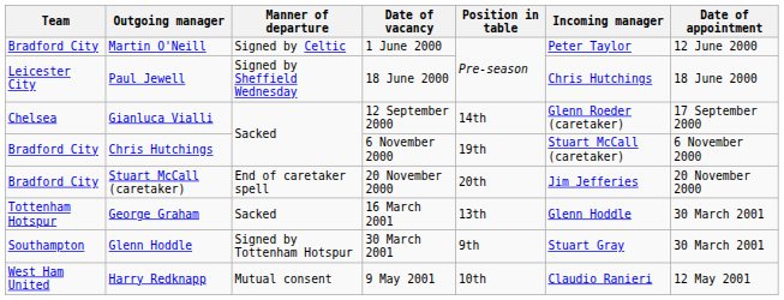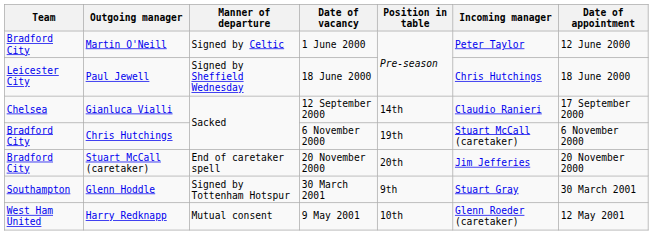 <table class="wikitable">
 <tr>
 <th>Team</th>
 <th>Outgoing manager</th>
 <th>Manner of departure</th>
 <th>Date of vacancy</th>
 <th>Position in table</th>
 <th>Incoming manager</th>
 <th>Date of appointment</th>
 </tr>
 <tr>
 <td><a href='#'>Bradford City</a></td>
 <td> <a href='#'>Martin O'Neill</a></td>
 <td>Signed by <a href='#'>Celtic</a></td>
 <td>1 June 2000</td>
 <td rowspan="2"><em>Pre-season</em></td>
 <td> <a href='#'>Peter Taylor</a></td>
 <td>12 June 2000</td>
 </tr>
 <tr>
 <td><a href='#'>Leicester City</a></td>
 <td> <a href='#'>Paul Jewell</a></td>
 <td>Signed by <a href='#'>Sheffield Wednesday</a></td>
 <td>18 June 2000</td>
 <td> <a href='#'>Chris Hutchings</a></td>
 <td>18 June 2000</td>
 </tr>
 <tr>
 <td><a href='#'>Chelsea</a></td>
 <td> <a href='#'>Gianluca Vialli</a></td>
 <td rowspan="2">Sacked</td>
 <td>12 September 2000</td>
 <td>14th</td>
-<td> <a href='#'>Glenn Roeder</a> (caretaker)</td>
+<td> <a href='#'>Claudio Ranieri</a></td>
 <td>17 September 2000</td>
 </tr>
 <tr>
 <td><a href='#'>Bradford City</a></td>
 <td> <a href='#'>Chris Hutchings</a></td>
 <td>6 November 2000</td>
 <td>19th</td>
 <td> <a href='#'>Stuart McCall</a> (caretaker)</td>
 <td>6 November 2000</td>
 </tr>
 <tr>
 <td><a href='#'>Bradford City</a></td>
 <td> <a href='#'>Stuart McCall</a> (caretaker)</td>
 <td>End of caretaker spell</td>
 <td>20 November 2000</td>
 <td>20th</td>
 <td> <a href='#'>Jim Jefferies</a></td>
 <td>20 November 2000</td>
 </tr>
 <tr>
-<td><a href='#'>Tottenham Hotspur</a></td>
-<td> <a href='#'>George Graham</a></td>
-<td>Sacked</td>
-<td>16 March 2001</td>
-<td>13th</td>
-<td> <a href='#'>Glenn Hoddle</a></td>
-<td>30 March 2001</td>
-</tr>
-<tr>
 <td><a href='#'>Southampton</a></td>
 <td> <a href='#'>Glenn Hoddle</a></td>
 <td>Signed by Tottenham Hotspur</td>
 <td>30 March 2001</td>
 <td>9th</td>
 <td> <a href='#'>Stuart Gray</a></td>
 <td>30 March 2001</td>
 </tr>
 <tr>
 <td><a href='#'>West Ham United</a></td>
 <td> <a href='#'>Harry Redknapp</a></td>
 <td>Mutual consent</td>
 <td>9 May 2001</td>
 <td>10th</td>
-<td> <a href='#'>Claudio Ranieri</a></td>
+<td> <a href='#'>Glenn Roeder</a> (caretaker)</td>
 <td>12 May 2001</td>
 </tr>
 </table>
